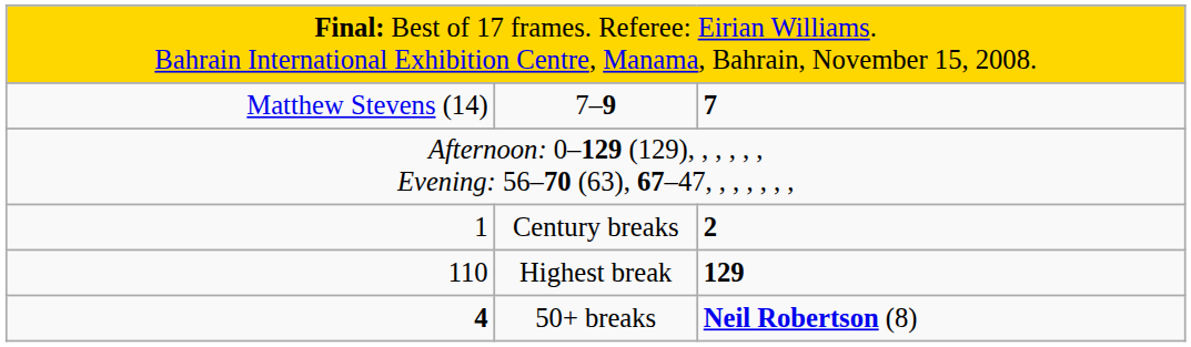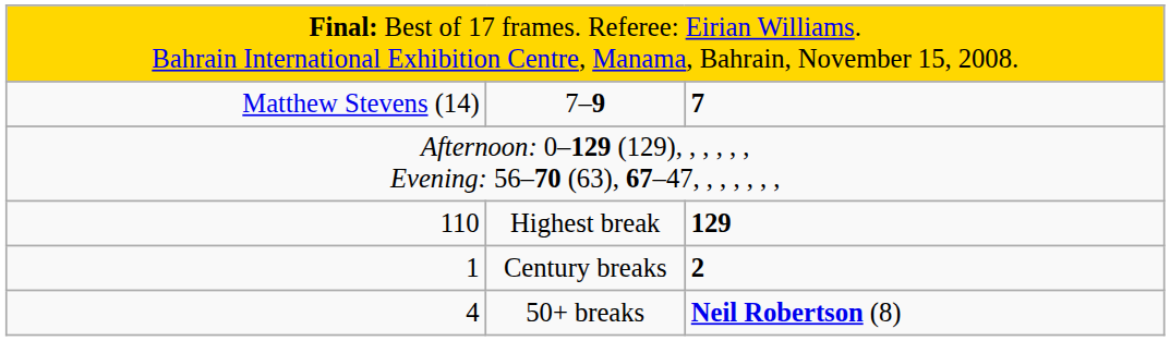 <table class="wikitable" style="font-size: 90%; margin: 1em auto 1em auto;">
 <tr>
 <td colspan="3" align="center" bgcolor="#ffd700"><strong>Final:</strong> Best of 17 frames. Referee: <a href='#'>Eirian Williams</a>.<br><a href='#'>Bahrain International Exhibition Centre</a>, <a href='#'>Manama</a>, Bahrain, November 15, 2008.</td>
 </tr>
 <tr>
 <td width = "250" align="right"><a href='#'>Matthew Stevens</a> (14) <br></td>
 <td width = "100" align="center">7–<strong>9</strong></td>
 <td align="left"><strong>7</strong></td>
 </tr>
 <tr>
 <td colspan = "3" align="center" style="font-size: 100%"><em>Afternoon:</em> 0–<strong>129</strong> (129), , , , , ,  <br><em>Evening:</em> 56–<strong>70</strong> (63), <strong>67</strong>–47, , , , , , , </td>
 </tr>
 <tr>
+<td align="right">110</td>
+<td align="center">Highest break</td>
+<td align="left"><strong>129</strong></td>
+</tr>
+<tr>
 <td align="right">1</td>
 <td align="center">Century breaks</td>
 <td align="left"><strong>2</strong></td>
 </tr>
 <tr>
-<td align="right">110</td>
-<td align="center">Highest break</td>
-<td align="left"><strong>129</strong></td>
-</tr>
-<tr>
-<td align="right"><strong>4</strong></td>
+<td align="right">4</td>
 <td align="center">50+ breaks</td>
 <td width = "250"><strong><a href='#'>Neil Robertson</a></strong> (8)<br> </td>
 </tr>
 </table>
